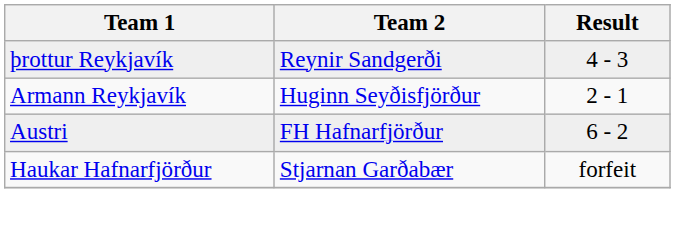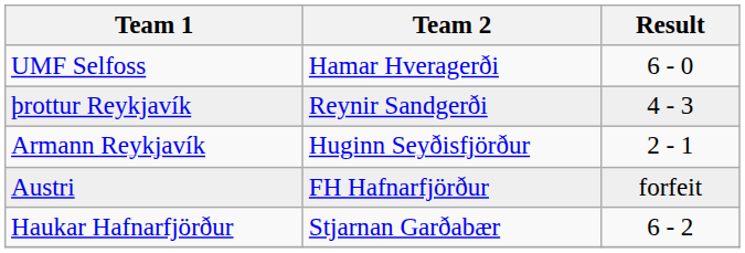 <table class="wikitable">
 <tr>
 <th width="180">Team 1</th>
 <th width="180">Team 2</th>
 <th width="80">Result</th>
+</tr>
+<tr>
+<td><a href='#'>UMF Selfoss</a></td>
+<td><a href='#'>Hamar Hveragerði</a></td>
+<td align="center">6 - 0</td>
 </tr>
 <tr style="background:#EFEFEF">
 <td><a href='#'>þrottur Reykjavík</a></td>
 <td><a href='#'>Reynir Sandgerði</a></td>
 <td align="center">4 - 3</td>
 </tr>
 <tr>
 <td><a href='#'>Armann Reykjavík</a></td>
 <td><a href='#'>Huginn Seyðisfjörður</a></td>
 <td align="center">2 - 1</td>
 </tr>
 <tr style="background:#EFEFEF">
 <td><a href='#'>Austri</a></td>
 <td><a href='#'>FH Hafnarfjörður</a></td>
-<td align="center">6 - 2</td>
+<td align="center">forfeit</td>
 </tr>
 <tr>
 <td><a href='#'>Haukar Hafnarfjörður</a></td>
 <td><a href='#'>Stjarnan Garðabær</a></td>
-<td align="center">forfeit</td>
+<td align="center">6 - 2</td>
 </tr>
 <tr style="background:#EFEFEF">
 </tr>
 </table>
